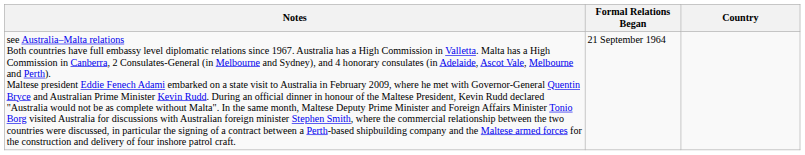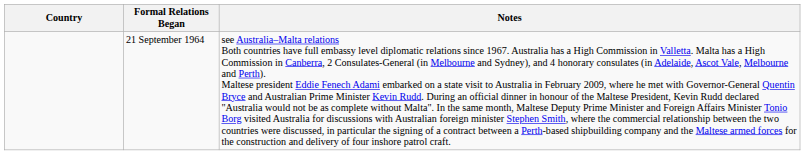 <table class="wikitable sortable" style="width:100%; margin:auto;">
 <tr>
+<th style="width:15%;">Country</th>
+<th style="width:12%;">Formal Relations Began</th>
 <th>Notes</th>
-<th style="width:12%;">Formal Relations Began</th>
-<th style="width:15%;">Country</th>
 </tr>
 <tr valign="top">
+<td></td>
+<td>21 September 1964</td>
 <td>see <a href='#'>Australia–Malta relations</a><br>Both countries have full embassy level diplomatic relations since 1967.  Australia has a High Commission in <a href='#'>Valletta</a>.  Malta has a High Commission in <a href='#'>Canberra</a>, 2 Consulates-General (in <a href='#'>Melbourne</a> and Sydney), and 4 honorary consulates (in <a href='#'>Adelaide</a>, <a href='#'>Ascot Vale</a>, <a href='#'>Melbourne</a> and <a href='#'>Perth</a>).<br>Maltese president <a href='#'>Eddie Fenech Adami</a> embarked on a state visit to Australia in February 2009, where he met with Governor-General <a href='#'>Quentin Bryce</a> and Australian Prime Minister <a href='#'>Kevin Rudd</a>.  During an official dinner in honour of the Maltese President, Kevin Rudd declared "Australia would not be as complete without Malta". In the same month, Maltese Deputy Prime Minister and Foreign Affairs Minister <a href='#'>Tonio Borg</a> visited Australia for discussions with Australian foreign minister <a href='#'>Stephen Smith</a>, where the commercial relationship between the two countries were discussed, in particular the signing of a contract between a <a href='#'>Perth</a>-based shipbuilding company and the <a href='#'>Maltese armed forces</a> for the construction and delivery of four inshore patrol craft.</td>
-<td>21 September 1964</td>
-<td></td>
 </tr>
 </table>
